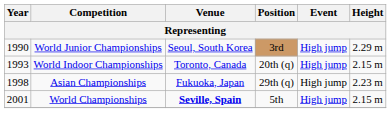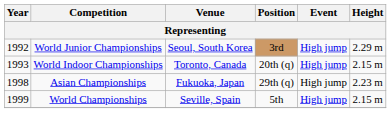 <table class="wikitable sortable" style=text-align:center>
 <tr>
 <th>Year</th>
 <th>Competition</th>
 <th>Venue</th>
 <th>Position</th>
 <th>Event</th>
 <th>Height</th>
 </tr>
 <tr>
 <th colspan="7">Representing </th>
 </tr>
 <tr>
-<td>1990</td>
+<td>1992</td>
 <td><a href='#'>World Junior Championships</a></td>
 <td><a href='#'>Seoul, South Korea</a></td>
 <td bgcolor="cc9966">3rd</td>
 <td><a href='#'>High jump</a></td>
 <td>2.29 m </td>
 </tr>
 <tr>
 <td>1993</td>
 <td><a href='#'>World Indoor Championships</a></td>
 <td><a href='#'>Toronto, Canada</a></td>
 <td>20th (q)</td>
 <td><a href='#'>High jump</a></td>
 <td>2.15 m</td>
 </tr>
 <tr>
 <td>1998</td>
 <td><a href='#'>Asian Championships</a></td>
 <td><a href='#'>Fukuoka, Japan</a></td>
 <td>29th (q)</td>
 <td>High jump</td>
 <td>2.23 m</td>
 </tr>
 <tr>
-<td>2001</td>
+<td>1999</td>
 <td><a href='#'>World Championships</a></td>
-<td><strong><a href='#'>Seville, Spain</a></strong></td>
+<td><a href='#'>Seville, Spain</a></td>
 <td>5th</td>
 <td><a href='#'>High jump</a></td>
 <td>2.15 m</td>
 </tr>
 <tr>
 </tr>
 </table>
